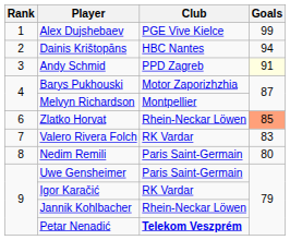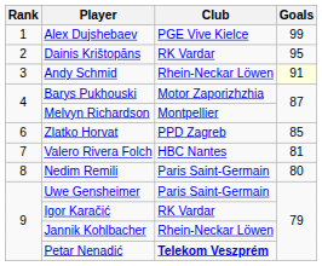 <table class="wikitable sortable" style="text-align:center">
 <tr>
 <th>Rank</th>
 <th>Player</th>
 <th>Club</th>
 <th>Goals</th>
 </tr>
 <tr>
 <td>1</td>
 <td align="left"> <a href='#'>Alex Dujshebaev</a></td>
 <td align="left"> <a href='#'>PGE Vive Kielce</a></td>
 <td>99</td>
 </tr>
 <tr>
 <td>2</td>
 <td align="left"> <a href='#'>Dainis Krištopāns</a></td>
-<td align="left"> <a href='#'>HBC Nantes</a></td>
-<td>94</td>
+<td align="left"> <a href='#'>RK Vardar</a></td>
+<td>95</td>
 </tr>
 <tr>
 <td>3</td>
 <td align="left"> <a href='#'>Andy Schmid</a></td>
-<td align="left"> <a href='#'>PPD Zagreb</a></td>
+<td align="left"> <a href='#'>Rhein-Neckar Löwen</a></td>
 <td style="background: lightyellow;">91</td>
 </tr>
 <tr>
 <td rowspan=2>4</td>
 <td align="left"> <a href='#'>Barys Pukhouski</a></td>
 <td align="left"> <a href='#'>Motor Zaporizhzhia</a></td>
 <td rowspan=2>87</td>
 </tr>
 <tr>
 <td align="left"> <a href='#'>Melvyn Richardson</a></td>
 <td align="left"> <a href='#'>Montpellier</a></td>
 </tr>
 <tr>
 <td>6</td>
 <td align="left"> <a href='#'>Zlatko Horvat</a></td>
-<td align="left"> <a href='#'>Rhein-Neckar Löwen</a></td>
-<td style="background: lightsalmon;">85</td>
+<td align="left"> <a href='#'>PPD Zagreb</a></td>
+<td>85</td>
 </tr>
 <tr>
 <td>7</td>
 <td align="left"> <a href='#'>Valero Rivera Folch</a></td>
-<td align="left"> <a href='#'>RK Vardar</a></td>
-<td>83</td>
+<td align="left"> <a href='#'>HBC Nantes</a></td>
+<td>81</td>
 </tr>
 <tr>
 <td>8</td>
 <td align="left"> <a href='#'>Nedim Remili</a></td>
 <td align="left"> <a href='#'>Paris Saint-Germain</a></td>
 <td>80</td>
 </tr>
 <tr>
 <td rowspan=4>9</td>
 <td align="left"> <a href='#'>Uwe Gensheimer</a></td>
 <td align="left"> <a href='#'>Paris Saint-Germain</a></td>
 <td rowspan=4>79</td>
 </tr>
 <tr>
 <td align="left"> <a href='#'>Igor Karačić</a></td>
 <td align="left"> <a href='#'>RK Vardar</a></td>
 </tr>
 <tr>
 <td align="left"> <a href='#'>Jannik Kohlbacher</a></td>
 <td align="left"> <a href='#'>Rhein-Neckar Löwen</a></td>
 </tr>
 <tr>
 <td align="left"> <a href='#'>Petar Nenadić</a></td>
 <td align="left"><strong> <a href='#'>Telekom Veszprém</a></strong></td>
 </tr>
 </table>
